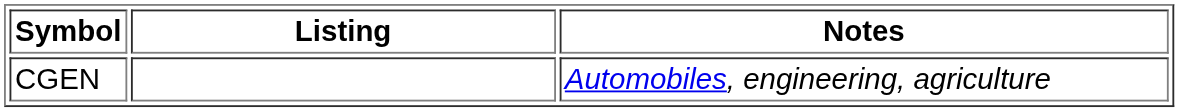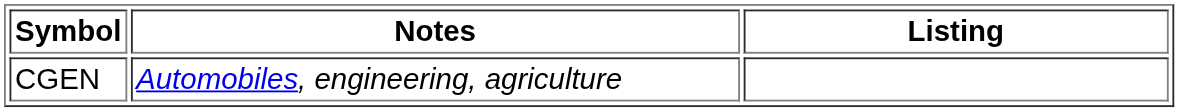 <table border="1" cellpadding="2">
 <tr>
 <th width="50">Symbol</th>
+<th width="325">Notes</th>
 <th width="225">Listing</th>
-<th width="325">Notes</th>
 </tr>
 <tr>
 <td>CGEN</td>
+<td><em><a href='#'>Automobiles</a>, engineering, agriculture</em></td>
 <td></td>
-<td><em><a href='#'>Automobiles</a>, engineering, agriculture</em></td>
 </tr>
 </table>
